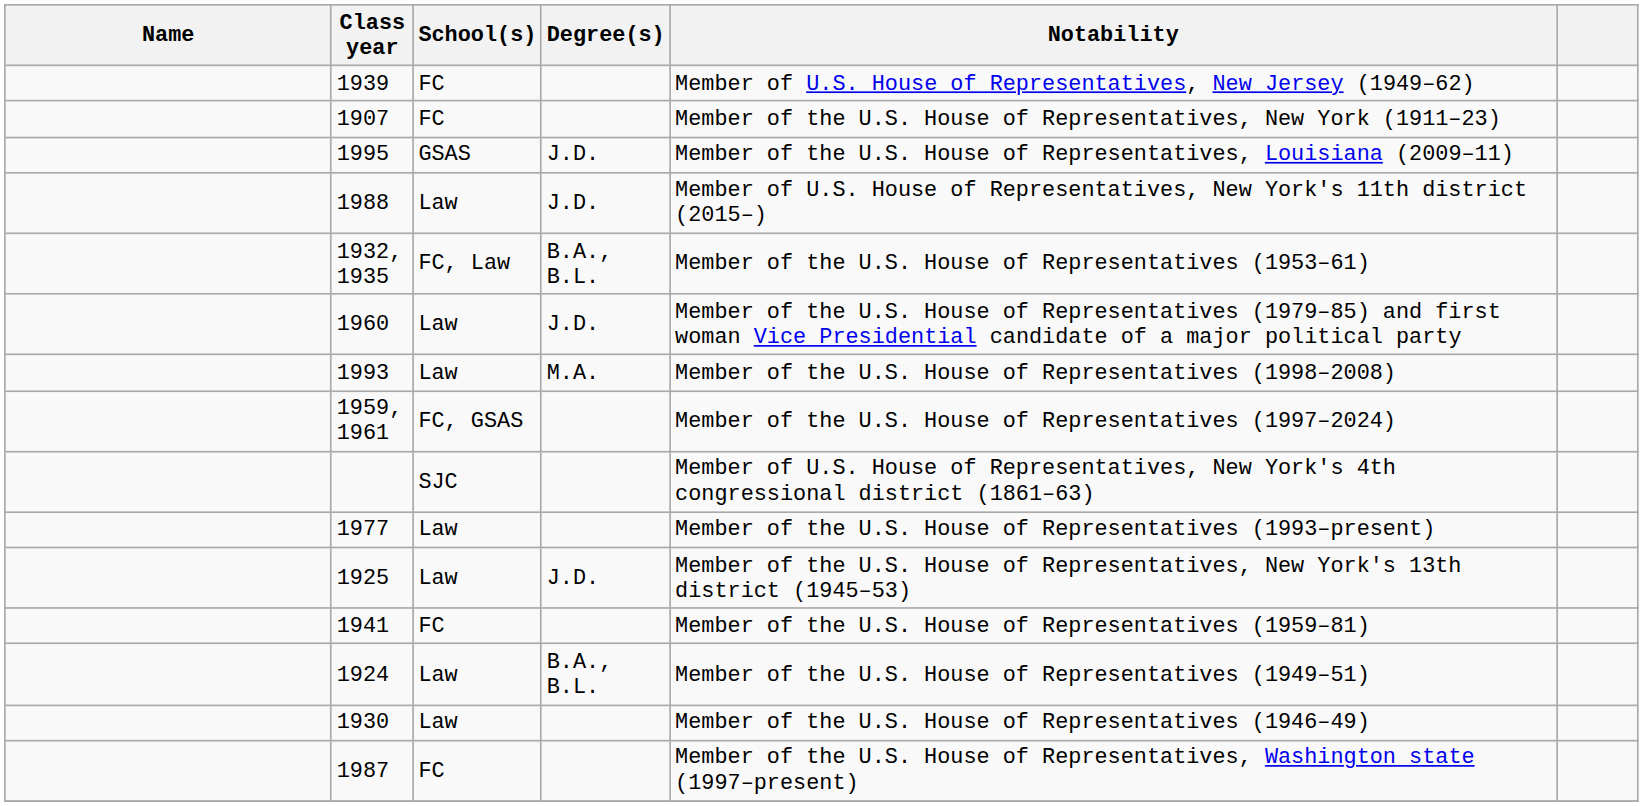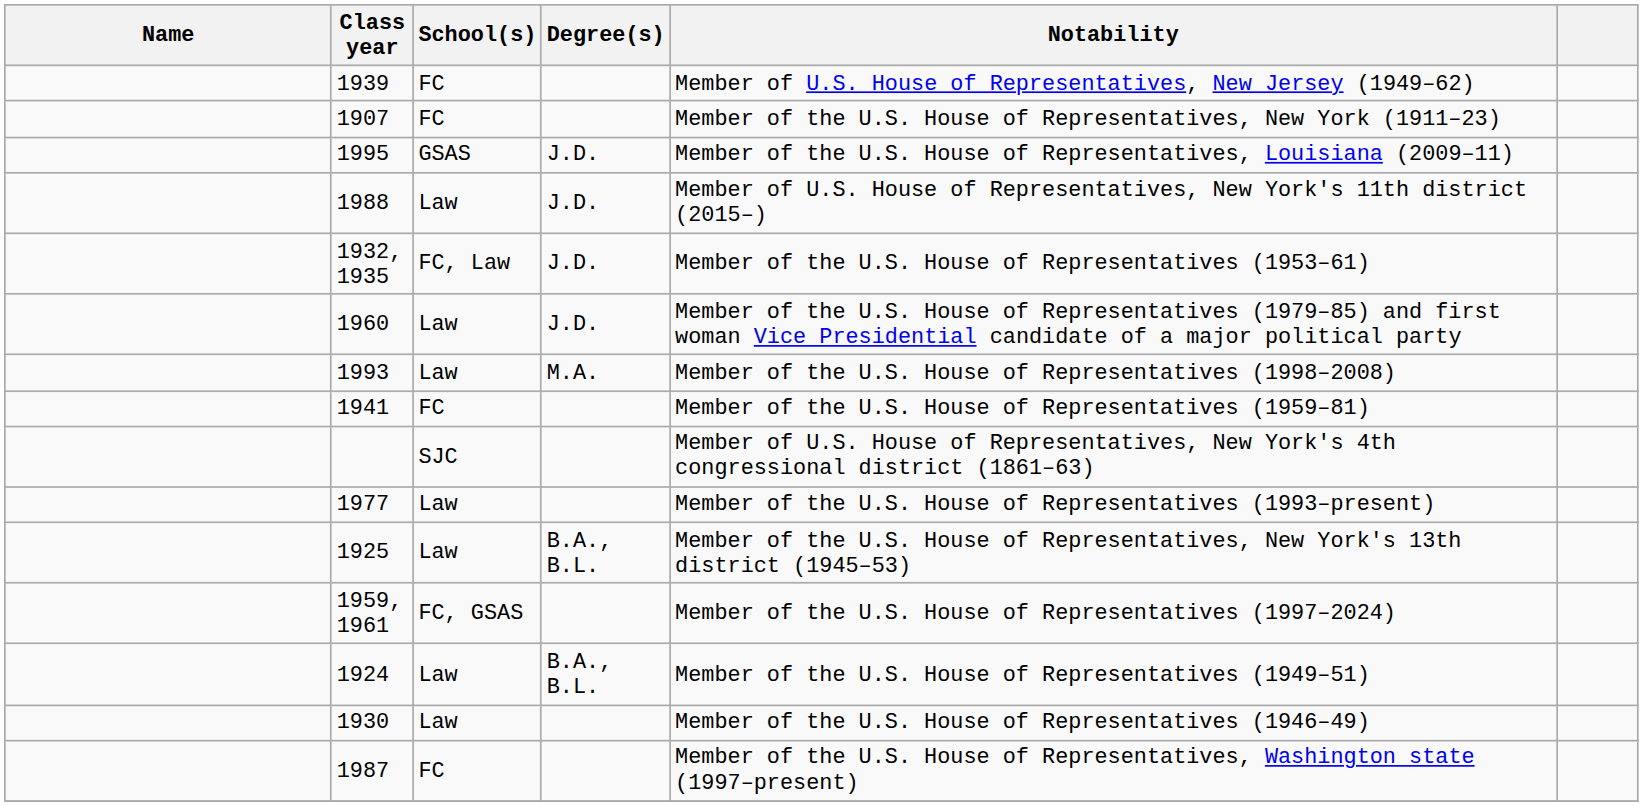 <table class="wikitable sortable" style="width:77%">
 <tr>
 <th style="width:20%;">Name</th>
 <th style="width:5%;">Class year</th>
 <th style="width:5%;">School(s)</th>
 <th style="width:5%;">Degree(s)</th>
 <th style="width:*;" class="unsortable">Notability</th>
 <th style="width:5%;" class="unsortable"></th>
 </tr>
 <tr>
 <td></td>
 <td>1939</td>
 <td>FC</td>
 <td></td>
 <td>Member of <a href='#'>U.S. House of Representatives</a>, <a href='#'>New Jersey</a> (1949–62)</td>
 <td style=text-align:center></td>
 </tr>
 <tr>
 <td></td>
 <td>1907</td>
 <td>FC</td>
 <td></td>
 <td>Member of the U.S. House of Representatives, New York (1911–23)</td>
 <td align=center></td>
 </tr>
 <tr>
 <td></td>
 <td>1995</td>
 <td>GSAS</td>
 <td>J.D.</td>
 <td>Member of the U.S. House of Representatives, <a href='#'>Louisiana</a> (2009–11)</td>
 <td style=text-align:center></td>
 </tr>
 <tr>
 <td></td>
 <td>1988</td>
 <td>Law</td>
 <td>J.D.</td>
 <td>Member of U.S. House of Representatives, New York's 11th district (2015–)</td>
 <td style=text-align:center></td>
 </tr>
 <tr>
 <td></td>
 <td>1932, 1935</td>
 <td>FC, Law</td>
-<td>B.A., B.L.</td>
+<td>J.D.</td>
 <td>Member of the U.S. House of Representatives (1953–61)</td>
 <td></td>
 </tr>
 <tr>
 <td></td>
 <td>1960</td>
 <td>Law</td>
 <td>J.D.</td>
 <td>Member of the U.S. House of Representatives (1979–85) and first woman <a href='#'>Vice Presidential</a> candidate of a major political party</td>
 <td></td>
 </tr>
 <tr>
 <td></td>
 <td>1993</td>
 <td>Law</td>
 <td>M.A.</td>
 <td>Member of the U.S. House of Representatives (1998–2008)</td>
 <td></td>
 </tr>
 <tr>
 <td></td>
-<td>1959, 1961</td>
-<td>FC, GSAS</td>
+<td>1941</td>
+<td>FC</td>
 <td></td>
-<td>Member of the U.S. House of Representatives (1997–2024)</td>
+<td>Member of the U.S. House of Representatives (1959–81)</td>
 <td></td>
 </tr>
 <tr>
 <td></td>
 <td></td>
 <td>SJC</td>
 <td></td>
 <td>Member of U.S. House of Representatives, New York's 4th congressional district (1861–63)</td>
 <td align=center></td>
 </tr>
 <tr>
 <td></td>
 <td>1977</td>
 <td>Law</td>
 <td></td>
 <td>Member of the U.S. House of Representatives (1993–present)</td>
 <td></td>
 </tr>
 <tr>
 <td></td>
 <td>1925</td>
 <td>Law</td>
-<td>J.D.</td>
+<td>B.A., B.L.</td>
 <td>Member of the U.S. House of Representatives, New York's 13th district (1945–53)</td>
 <td style=text-align:center></td>
 </tr>
 <tr>
 <td></td>
-<td>1941</td>
-<td>FC</td>
+<td>1959, 1961</td>
+<td>FC, GSAS</td>
 <td></td>
-<td>Member of the U.S. House of Representatives (1959–81)</td>
+<td>Member of the U.S. House of Representatives (1997–2024)</td>
 <td></td>
 </tr>
 <tr>
 <td></td>
 <td>1924</td>
 <td>Law</td>
 <td>B.A., B.L.</td>
 <td>Member of the U.S. House of Representatives (1949–51)</td>
 <td style=text-align:center></td>
 </tr>
 <tr>
 <td></td>
 <td>1930</td>
 <td>Law</td>
 <td></td>
 <td>Member of the U.S. House of Representatives (1946–49)</td>
 <td></td>
 </tr>
 <tr>
 <td></td>
 <td>1987</td>
 <td>FC</td>
 <td></td>
 <td>Member of the U.S. House of Representatives, <a href='#'>Washington state</a> (1997–present)</td>
 <td></td>
 </tr>
 <tr>
 </tr>
 </table>
